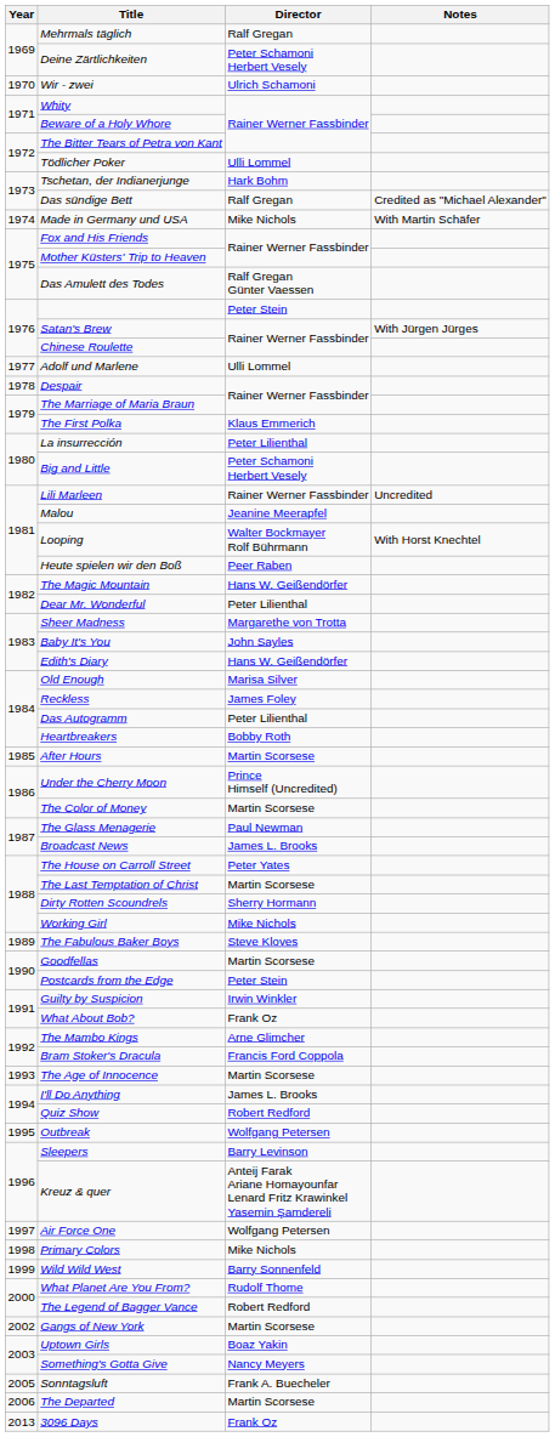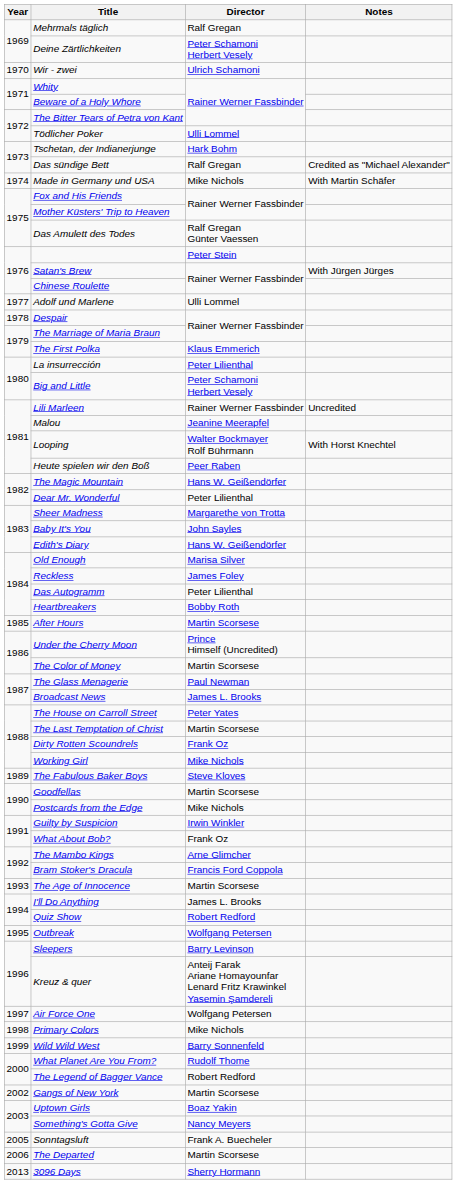 <table class="wikitable">
 <tr>
 <th>Year</th>
 <th>Title</th>
 <th>Director</th>
 <th>Notes</th>
 </tr>
 <tr>
 <td rowspan=2>1969</td>
 <td><em>Mehrmals täglich</em></td>
 <td>Ralf Gregan</td>
 <td></td>
 </tr>
 <tr>
 <td><em>Deine Zärtlichkeiten</em></td>
 <td><a href='#'>Peter Schamoni</a><br><a href='#'>Herbert Vesely</a></td>
 <td></td>
 </tr>
 <tr>
 <td>1970</td>
 <td><em>Wir - zwei</em></td>
 <td><a href='#'>Ulrich Schamoni</a></td>
 <td></td>
 </tr>
 <tr>
 <td rowspan=2>1971</td>
 <td><em><a href='#'>Whity</a></em></td>
 <td rowspan=3><a href='#'>Rainer Werner Fassbinder</a></td>
 <td></td>
 </tr>
 <tr>
 <td><em><a href='#'>Beware of a Holy Whore</a></em></td>
 <td></td>
 </tr>
 <tr>
 <td rowspan=2>1972</td>
 <td><em><a href='#'>The Bitter Tears of Petra von Kant</a></em></td>
 <td></td>
 </tr>
 <tr>
 <td><em>Tödlicher Poker</em></td>
 <td><a href='#'>Ulli Lommel</a></td>
 <td></td>
 </tr>
 <tr>
 <td rowspan=2>1973</td>
 <td><em>Tschetan, der Indianerjunge</em></td>
 <td><a href='#'>Hark Bohm</a></td>
 <td></td>
 </tr>
 <tr>
 <td><em>Das sündige Bett</em></td>
 <td>Ralf Gregan</td>
 <td>Credited as "Michael Alexander"</td>
 </tr>
 <tr>
 <td>1974</td>
 <td><em>Made in Germany und USA</em></td>
 <td>Mike Nichols</td>
 <td>With Martin Schäfer</td>
 </tr>
 <tr>
 <td rowspan=3>1975</td>
 <td><em><a href='#'>Fox and His Friends</a></em></td>
 <td rowspan=2>Rainer Werner Fassbinder</td>
 <td></td>
 </tr>
 <tr>
 <td><em><a href='#'>Mother Küsters' Trip to Heaven</a></em></td>
 <td></td>
 </tr>
 <tr>
 <td><em>Das Amulett des Todes</em></td>
 <td>Ralf Gregan<br>Günter Vaessen</td>
 <td></td>
 </tr>
 <tr>
 <td rowspan=3>1976</td>
 <td><em></em></td>
 <td><a href='#'>Peter Stein</a></td>
 <td></td>
 </tr>
 <tr>
 <td><em><a href='#'>Satan's Brew</a></em></td>
 <td rowspan=2>Rainer Werner Fassbinder</td>
 <td>With Jürgen Jürges</td>
 </tr>
 <tr>
 <td><em><a href='#'>Chinese Roulette</a></em></td>
 <td></td>
 </tr>
 <tr>
 <td>1977</td>
 <td><em>Adolf und Marlene</em></td>
 <td>Ulli Lommel</td>
 <td></td>
 </tr>
 <tr>
 <td>1978</td>
 <td><em><a href='#'>Despair</a></em></td>
 <td rowspan=2>Rainer Werner Fassbinder</td>
 <td></td>
 </tr>
 <tr>
 <td rowspan=2>1979</td>
 <td><em><a href='#'>The Marriage of Maria Braun</a></em></td>
 <td></td>
 </tr>
 <tr>
 <td><em><a href='#'>The First Polka</a></em></td>
 <td><a href='#'>Klaus Emmerich</a></td>
 <td></td>
 </tr>
 <tr>
 <td rowspan=2>1980</td>
 <td><em>La insurrección</em></td>
 <td><a href='#'>Peter Lilienthal</a></td>
 <td></td>
 </tr>
 <tr>
 <td><em><a href='#'>Big and Little</a></em></td>
 <td><a href='#'>Peter Schamoni</a><br><a href='#'>Herbert Vesely</a></td>
 <td></td>
 </tr>
 <tr>
 <td rowspan=4>1981</td>
 <td><em><a href='#'>Lili Marleen</a></em></td>
 <td>Rainer Werner Fassbinder</td>
 <td>Uncredited</td>
 </tr>
 <tr>
 <td><em>Malou</em></td>
 <td><a href='#'>Jeanine Meerapfel</a></td>
 <td></td>
 </tr>
 <tr>
 <td><em>Looping</em></td>
 <td><a href='#'>Walter Bockmayer</a><br>Rolf Bührmann</td>
 <td>With Horst Knechtel</td>
 </tr>
 <tr>
 <td><em>Heute spielen wir den Boß</em></td>
 <td><a href='#'>Peer Raben</a></td>
 <td></td>
 </tr>
 <tr>
 <td rowspan=2>1982</td>
 <td><em><a href='#'>The Magic Mountain</a></em></td>
 <td><a href='#'>Hans W. Geißendörfer</a></td>
 <td></td>
 </tr>
 <tr>
 <td><em><a href='#'>Dear Mr. Wonderful</a></em></td>
 <td>Peter Lilienthal</td>
 <td></td>
 </tr>
 <tr>
 <td rowspan="3">1983</td>
 <td><em><a href='#'>Sheer Madness</a></em></td>
 <td><a href='#'>Margarethe von Trotta</a></td>
 <td></td>
 </tr>
 <tr>
 <td><em><a href='#'>Baby It's You</a></em></td>
 <td><a href='#'>John Sayles</a></td>
 <td></td>
 </tr>
 <tr>
 <td><em><a href='#'>Edith's Diary</a></em></td>
 <td><a href='#'>Hans W. Geißendörfer</a></td>
 <td></td>
 </tr>
 <tr>
 <td rowspan=4>1984</td>
 <td><em><a href='#'>Old Enough</a></em></td>
 <td><a href='#'>Marisa Silver</a></td>
 <td></td>
 </tr>
 <tr>
 <td><em><a href='#'>Reckless</a></em></td>
 <td><a href='#'>James Foley</a></td>
 <td></td>
 </tr>
 <tr>
 <td><em><a href='#'>Das Autogramm</a></em></td>
 <td>Peter Lilienthal</td>
 <td></td>
 </tr>
 <tr>
 <td><em><a href='#'>Heartbreakers</a></em></td>
 <td><a href='#'>Bobby Roth</a></td>
 <td></td>
 </tr>
 <tr>
 <td>1985</td>
 <td><em><a href='#'>After Hours</a></em></td>
 <td><a href='#'>Martin Scorsese</a></td>
 <td></td>
 </tr>
 <tr>
 <td rowspan="2">1986</td>
 <td><em><a href='#'>Under the Cherry Moon</a></em></td>
 <td><a href='#'>Prince</a><br>Himself (Uncredited)</td>
 <td></td>
 </tr>
 <tr>
 <td><em><a href='#'>The Color of Money</a></em></td>
 <td>Martin Scorsese</td>
 <td></td>
 </tr>
 <tr>
 <td rowspan=2>1987</td>
 <td><em><a href='#'>The Glass Menagerie</a></em></td>
 <td><a href='#'>Paul Newman</a></td>
 <td></td>
 </tr>
 <tr>
 <td><em><a href='#'>Broadcast News</a></em></td>
 <td><a href='#'>James L. Brooks</a></td>
 <td></td>
 </tr>
 <tr>
 <td rowspan=4>1988</td>
 <td><em><a href='#'>The House on Carroll Street</a></em></td>
 <td><a href='#'>Peter Yates</a></td>
 <td></td>
 </tr>
 <tr>
 <td><em><a href='#'>The Last Temptation of Christ</a></em></td>
 <td>Martin Scorsese</td>
 <td></td>
 </tr>
 <tr>
 <td><em><a href='#'>Dirty Rotten Scoundrels</a></em></td>
-<td><a href='#'>Sherry Hormann</a></td>
+<td><a href='#'>Frank Oz</a></td>
 <td></td>
 </tr>
 <tr>
 <td><em><a href='#'>Working Girl</a></em></td>
 <td><a href='#'>Mike Nichols</a></td>
 <td></td>
 </tr>
 <tr>
 <td>1989</td>
 <td><em><a href='#'>The Fabulous Baker Boys</a></em></td>
 <td><a href='#'>Steve Kloves</a></td>
 <td></td>
 </tr>
 <tr>
 <td rowspan=2>1990</td>
 <td><em><a href='#'>Goodfellas</a></em></td>
 <td>Martin Scorsese</td>
 <td></td>
 </tr>
 <tr>
 <td><em><a href='#'>Postcards from the Edge</a></em></td>
-<td><a href='#'>Peter Stein</a></td>
+<td>Mike Nichols</td>
 <td></td>
 </tr>
 <tr>
 <td rowspan=2>1991</td>
 <td><em><a href='#'>Guilty by Suspicion</a></em></td>
 <td><a href='#'>Irwin Winkler</a></td>
 <td></td>
 </tr>
 <tr>
 <td><em><a href='#'>What About Bob?</a></em></td>
 <td>Frank Oz</td>
 <td></td>
 </tr>
 <tr>
 <td rowspan=2>1992</td>
 <td><em><a href='#'>The Mambo Kings</a></em></td>
 <td><a href='#'>Arne Glimcher</a></td>
 <td></td>
 </tr>
 <tr>
 <td><em><a href='#'>Bram Stoker's Dracula</a></em></td>
 <td><a href='#'>Francis Ford Coppola</a></td>
 <td></td>
 </tr>
 <tr>
 <td>1993</td>
 <td><em><a href='#'>The Age of Innocence</a></em></td>
 <td>Martin Scorsese</td>
 <td></td>
 </tr>
 <tr>
 <td rowspan=2>1994</td>
 <td><em><a href='#'>I'll Do Anything</a></em></td>
 <td>James L. Brooks</td>
 <td></td>
 </tr>
 <tr>
 <td><em><a href='#'>Quiz Show</a></em></td>
 <td><a href='#'>Robert Redford</a></td>
 <td></td>
 </tr>
 <tr>
 <td>1995</td>
 <td><em><a href='#'>Outbreak</a></em></td>
 <td><a href='#'>Wolfgang Petersen</a></td>
 <td></td>
 </tr>
 <tr>
 <td rowspan=2>1996</td>
 <td><em><a href='#'>Sleepers</a></em></td>
 <td><a href='#'>Barry Levinson</a></td>
 <td></td>
 </tr>
 <tr>
 <td><em>Kreuz & quer</em></td>
 <td>Anteij Farak<br>Ariane Homayounfar<br>Lenard Fritz Krawinkel<br><a href='#'>Yasemin Şamdereli</a></td>
 <td></td>
 </tr>
 <tr>
 <td>1997</td>
 <td><em><a href='#'>Air Force One</a></em></td>
 <td>Wolfgang Petersen</td>
 <td></td>
 </tr>
 <tr>
 <td>1998</td>
 <td><em><a href='#'>Primary Colors</a></em></td>
 <td>Mike Nichols</td>
 <td></td>
 </tr>
 <tr>
 <td>1999</td>
 <td><em><a href='#'>Wild Wild West</a></em></td>
 <td><a href='#'>Barry Sonnenfeld</a></td>
 <td></td>
 </tr>
 <tr>
 <td rowspan=2>2000</td>
 <td><em><a href='#'>What Planet Are You From?</a></em></td>
 <td><a href='#'>Rudolf Thome</a></td>
 <td></td>
 </tr>
 <tr>
 <td><em><a href='#'>The Legend of Bagger Vance</a></em></td>
 <td>Robert Redford</td>
 <td></td>
 </tr>
 <tr>
 <td>2002</td>
 <td><em><a href='#'>Gangs of New York</a></em></td>
 <td>Martin Scorsese</td>
 <td></td>
 </tr>
 <tr>
 <td rowspan=2>2003</td>
 <td><em><a href='#'>Uptown Girls</a></em></td>
 <td><a href='#'>Boaz Yakin</a></td>
 <td></td>
 </tr>
 <tr>
 <td><em><a href='#'>Something's Gotta Give</a></em></td>
 <td><a href='#'>Nancy Meyers</a></td>
 <td></td>
 </tr>
 <tr>
 <td>2005</td>
 <td><em>Sonntagsluft</em></td>
 <td>Frank A. Buecheler</td>
 <td></td>
 </tr>
 <tr>
 <td>2006</td>
 <td><em><a href='#'>The Departed</a></em></td>
 <td>Martin Scorsese</td>
 <td></td>
 </tr>
 <tr>
 <td>2013</td>
 <td><em><a href='#'>3096 Days</a></em></td>
-<td><a href='#'>Frank Oz</a></td>
+<td><a href='#'>Sherry Hormann</a></td>
 <td></td>
 </tr>
 </table>
